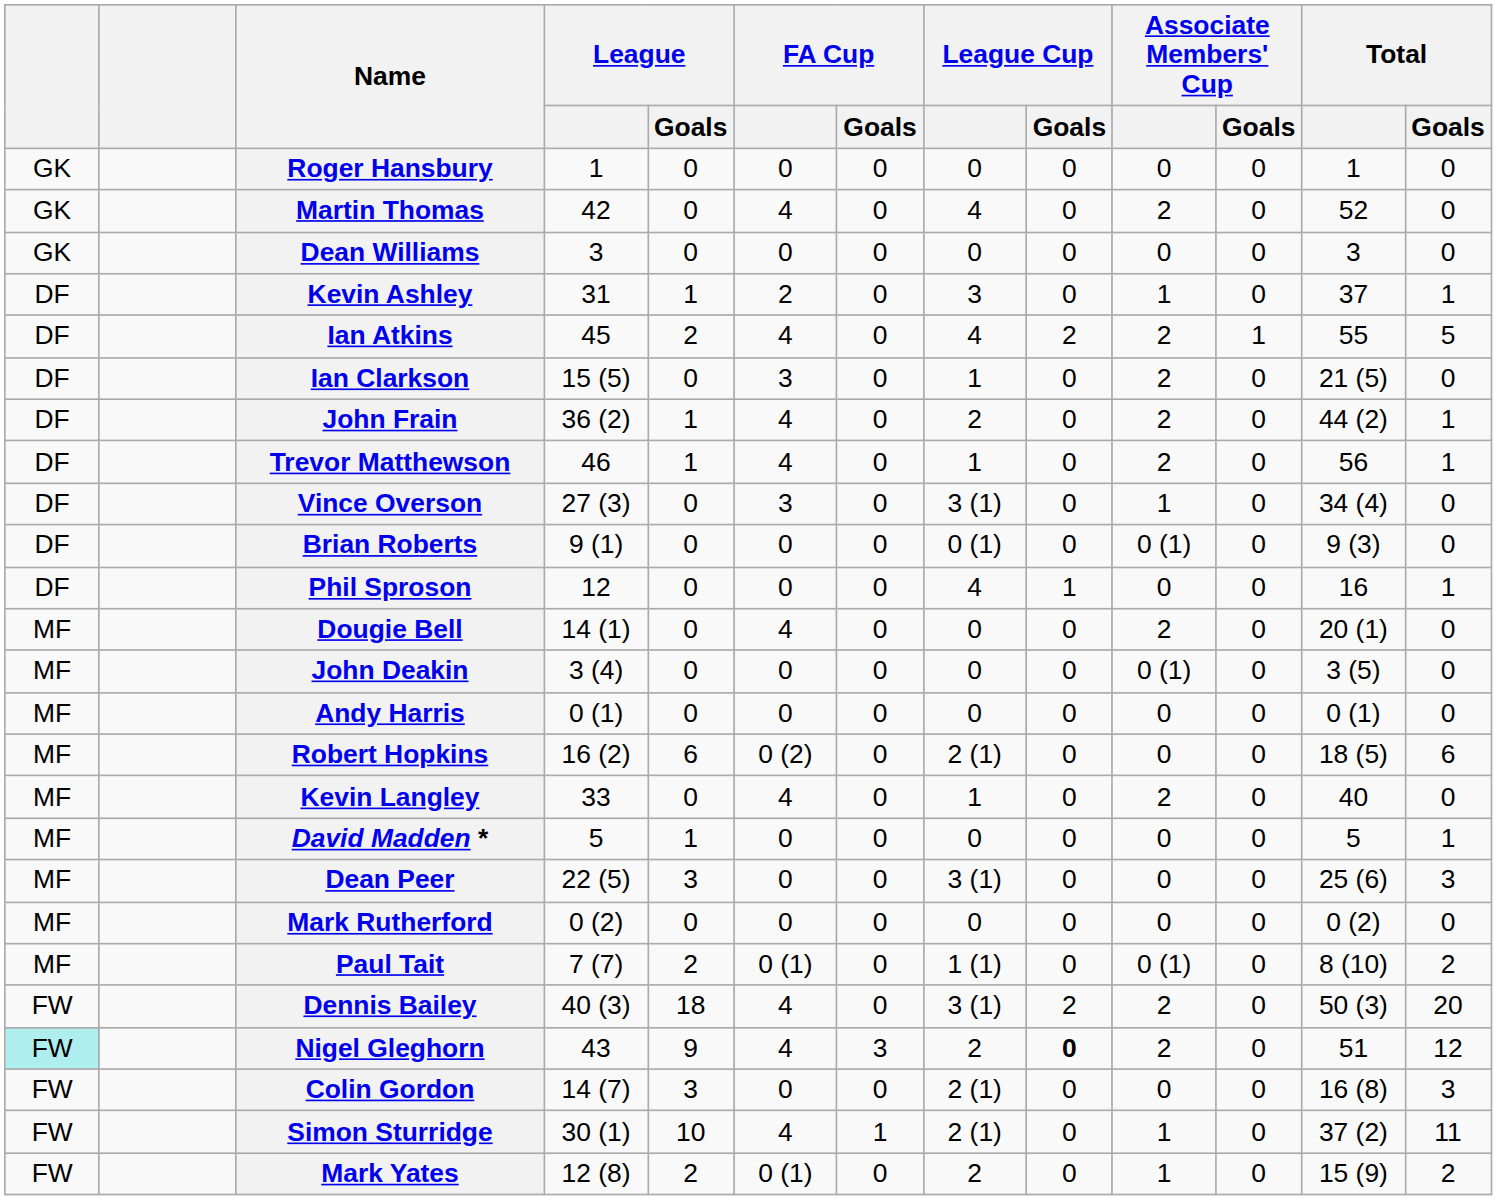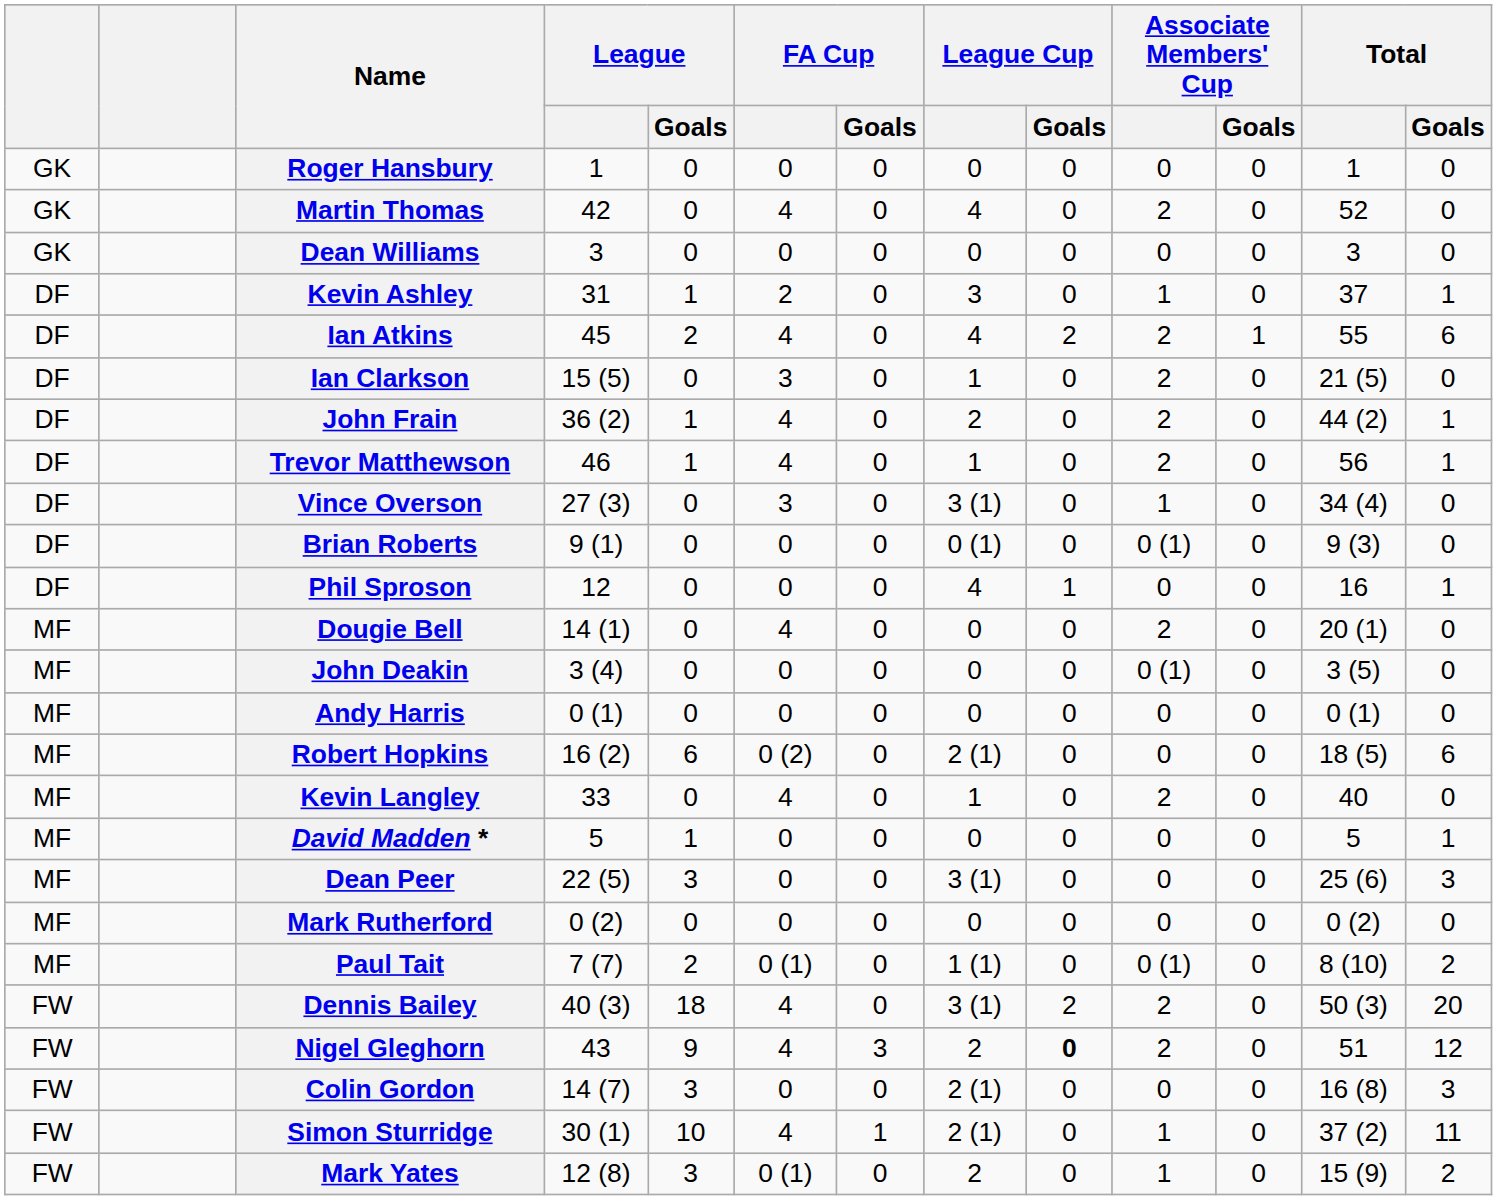 <table class="wikitable plainrowheaders" style="text-align:center;">
 <tr>
 <th rowspan="2" scope="col" width="50"></th>
 <th rowspan="2" scope="col" width="75"></th>
 <th rowspan="2" scope="col" width="180" scope=col>Name</th>
 <th colspan="2"><a href='#'>League</a></th>
 <th colspan="2"><a href='#'>FA Cup</a></th>
 <th colspan="2"><a href='#'>League Cup</a></th>
 <th colspan="2"><a href='#'>Associate Members' Cup</a></th>
 <th colspan="2">Total</th>
 </tr>
 <tr>
 <th scope="col" width="55"></th>
 <th scope="col" width="45">Goals</th>
 <th scope="col" width="55"></th>
 <th scope="col" width="45">Goals</th>
 <th scope="col" width="55"></th>
 <th scope="col" width="45">Goals</th>
 <th scope="col" width="55"></th>
 <th scope="col" width="45">Goals</th>
 <th scope="col" width="55"></th>
 <th scope="col" width="45">Goals</th>
 </tr>
 <tr>
 <td>GK</td>
 <td></td>
 <th scope="row"><a href='#'>Roger Hansbury</a></th>
 <td>1</td>
 <td>0</td>
 <td>0</td>
 <td>0</td>
 <td>0</td>
 <td>0</td>
 <td>0</td>
 <td>0</td>
 <td>1</td>
 <td>0</td>
 </tr>
 <tr>
 <td>GK</td>
 <td></td>
 <th scope="row"><a href='#'>Martin Thomas</a></th>
 <td>42</td>
 <td>0</td>
 <td>4</td>
 <td>0</td>
 <td>4</td>
 <td>0</td>
 <td>2</td>
 <td>0</td>
 <td>52</td>
 <td>0</td>
 </tr>
 <tr>
 <td>GK</td>
 <td></td>
 <th scope="row"><a href='#'>Dean Williams</a></th>
 <td>3</td>
 <td>0</td>
 <td>0</td>
 <td>0</td>
 <td>0</td>
 <td>0</td>
 <td>0</td>
 <td>0</td>
 <td>3</td>
 <td>0</td>
 </tr>
 <tr>
 <td>DF</td>
 <td></td>
 <th scope="row"><a href='#'>Kevin Ashley</a></th>
 <td>31</td>
 <td>1</td>
 <td>2</td>
 <td>0</td>
 <td>3</td>
 <td>0</td>
 <td>1</td>
 <td>0</td>
 <td>37</td>
 <td>1</td>
 </tr>
 <tr>
 <td>DF</td>
 <td></td>
 <th scope="row"><a href='#'>Ian Atkins</a></th>
 <td>45</td>
 <td>2</td>
 <td>4</td>
 <td>0</td>
 <td>4</td>
 <td>2</td>
 <td>2</td>
 <td>1</td>
 <td>55</td>
-<td>5</td>
+<td>6</td>
 </tr>
 <tr>
 <td>DF</td>
 <td></td>
 <th scope="row"><a href='#'>Ian Clarkson</a></th>
 <td>15 (5)</td>
 <td>0</td>
 <td>3</td>
 <td>0</td>
 <td>1</td>
 <td>0</td>
 <td>2</td>
 <td>0</td>
 <td>21 (5)</td>
 <td>0</td>
 </tr>
 <tr>
 <td>DF</td>
 <td></td>
 <th scope="row"><a href='#'>John Frain</a></th>
 <td>36 (2)</td>
 <td>1</td>
 <td>4</td>
 <td>0</td>
 <td>2</td>
 <td>0</td>
 <td>2</td>
 <td>0</td>
 <td>44 (2)</td>
 <td>1</td>
 </tr>
 <tr>
 <td>DF</td>
 <td></td>
 <th scope="row"><a href='#'>Trevor Matthewson</a></th>
 <td>46</td>
 <td>1</td>
 <td>4</td>
 <td>0</td>
 <td>1</td>
 <td>0</td>
 <td>2</td>
 <td>0</td>
 <td>56</td>
 <td>1</td>
 </tr>
 <tr>
 <td>DF</td>
 <td></td>
 <th scope="row"><a href='#'>Vince Overson</a></th>
 <td>27 (3)</td>
 <td>0</td>
 <td>3</td>
 <td>0</td>
 <td>3 (1)</td>
 <td>0</td>
 <td>1</td>
 <td>0</td>
 <td>34 (4)</td>
 <td>0</td>
 </tr>
 <tr>
 <td>DF</td>
 <td></td>
 <th scope="row"><a href='#'>Brian Roberts</a></th>
 <td>9 (1)</td>
 <td>0</td>
 <td>0</td>
 <td>0</td>
 <td>0 (1)</td>
 <td>0</td>
 <td>0 (1)</td>
 <td>0</td>
 <td>9 (3)</td>
 <td>0</td>
 </tr>
 <tr>
 <td>DF</td>
 <td></td>
 <th scope="row"><a href='#'>Phil Sproson</a></th>
 <td>12</td>
 <td>0</td>
 <td>0</td>
 <td>0</td>
 <td>4</td>
 <td>1</td>
 <td>0</td>
 <td>0</td>
 <td>16</td>
 <td>1</td>
 </tr>
 <tr>
 <td>MF</td>
 <td></td>
 <th scope="row"><a href='#'>Dougie Bell</a></th>
 <td>14 (1)</td>
 <td>0</td>
 <td>4</td>
 <td>0</td>
 <td>0</td>
 <td>0</td>
 <td>2</td>
 <td>0</td>
 <td>20 (1)</td>
 <td>0</td>
 </tr>
 <tr>
 <td>MF</td>
 <td></td>
 <th scope="row"><a href='#'>John Deakin</a></th>
 <td>3 (4)</td>
 <td>0</td>
 <td>0</td>
 <td>0</td>
 <td>0</td>
 <td>0</td>
 <td>0 (1)</td>
 <td>0</td>
 <td>3 (5)</td>
 <td>0</td>
 </tr>
 <tr>
 <td>MF</td>
 <td></td>
 <th scope="row"><a href='#'>Andy Harris</a></th>
 <td>0 (1)</td>
 <td>0</td>
 <td>0</td>
 <td>0</td>
 <td>0</td>
 <td>0</td>
 <td>0</td>
 <td>0</td>
 <td>0 (1)</td>
 <td>0</td>
 </tr>
 <tr>
 <td>MF</td>
 <td></td>
 <th scope="row"><a href='#'>Robert Hopkins</a></th>
 <td>16 (2)</td>
 <td>6</td>
 <td>0 (2)</td>
 <td>0</td>
 <td>2 (1)</td>
 <td>0</td>
 <td>0</td>
 <td>0</td>
 <td>18 (5)</td>
 <td>6</td>
 </tr>
 <tr>
 <td>MF</td>
 <td></td>
 <th scope="row"><a href='#'>Kevin Langley</a></th>
 <td>33</td>
 <td>0</td>
 <td>4</td>
 <td>0</td>
 <td>1</td>
 <td>0</td>
 <td>2</td>
 <td>0</td>
 <td>40</td>
 <td>0</td>
 </tr>
 <tr>
 <td>MF</td>
 <td></td>
 <th scope="row"><em><a href='#'>David Madden</a></em> *</th>
 <td>5</td>
 <td>1</td>
 <td>0</td>
 <td>0</td>
 <td>0</td>
 <td>0</td>
 <td>0</td>
 <td>0</td>
 <td>5</td>
 <td>1</td>
 </tr>
 <tr>
 <td>MF</td>
 <td></td>
 <th scope="row"><a href='#'>Dean Peer</a></th>
 <td>22 (5)</td>
 <td>3</td>
 <td>0</td>
 <td>0</td>
 <td>3 (1)</td>
 <td>0</td>
 <td>0</td>
 <td>0</td>
 <td>25 (6)</td>
 <td>3</td>
 </tr>
 <tr>
 <td>MF</td>
 <td></td>
 <th scope="row"><a href='#'>Mark Rutherford</a></th>
 <td>0 (2)</td>
 <td>0</td>
 <td>0</td>
 <td>0</td>
 <td>0</td>
 <td>0</td>
 <td>0</td>
 <td>0</td>
 <td>0 (2)</td>
 <td>0</td>
 </tr>
 <tr>
 <td>MF</td>
 <td></td>
 <th scope="row"><a href='#'>Paul Tait</a></th>
 <td>7 (7)</td>
 <td>2</td>
 <td>0 (1)</td>
 <td>0</td>
 <td>1 (1)</td>
 <td>0</td>
 <td>0 (1)</td>
 <td>0</td>
 <td>8 (10)</td>
 <td>2</td>
 </tr>
 <tr>
 <td>FW</td>
 <td></td>
 <th scope="row"><a href='#'>Dennis Bailey</a></th>
 <td>40 (3)</td>
 <td>18</td>
 <td>4</td>
 <td>0</td>
 <td>3 (1)</td>
 <td>2</td>
 <td>2</td>
 <td>0</td>
 <td>50 (3)</td>
 <td>20</td>
 </tr>
 <tr>
-<td style="background: paleturquoise;">FW</td>
+<td>FW</td>
 <td></td>
 <th scope="row"><a href='#'>Nigel Gleghorn</a></th>
 <td>43</td>
 <td>9</td>
 <td>4</td>
 <td>3</td>
 <td>2</td>
 <td><strong>0</strong></td>
 <td>2</td>
 <td>0</td>
 <td>51</td>
 <td>12</td>
 </tr>
 <tr>
 <td>FW</td>
 <td></td>
 <th scope="row"><a href='#'>Colin Gordon</a></th>
 <td>14 (7)</td>
 <td>3</td>
 <td>0</td>
 <td>0</td>
 <td>2 (1)</td>
 <td>0</td>
 <td>0</td>
 <td>0</td>
 <td>16 (8)</td>
 <td>3</td>
 </tr>
 <tr>
 <td>FW</td>
 <td></td>
 <th scope="row"><a href='#'>Simon Sturridge</a></th>
 <td>30 (1)</td>
 <td>10</td>
 <td>4</td>
 <td>1</td>
 <td>2 (1)</td>
 <td>0</td>
 <td>1</td>
 <td>0</td>
 <td>37 (2)</td>
 <td>11</td>
 </tr>
 <tr>
 <td>FW</td>
 <td></td>
 <th scope="row"><a href='#'>Mark Yates</a></th>
 <td>12 (8)</td>
-<td>2</td>
+<td>3</td>
 <td>0 (1)</td>
 <td>0</td>
 <td>2</td>
 <td>0</td>
 <td>1</td>
 <td>0</td>
 <td>15 (9)</td>
 <td>2</td>
 </tr>
 </table>
